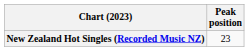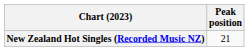 <table class="wikitable sortable plainrowheaders" style="text-align:center">
 <tr>
 <th scope="col">Chart (2023)</th>
 <th scope="col">Peak<br>position</th>
 </tr>
 <tr>
 <th scope="row">New Zealand Hot Singles (<a href='#'>Recorded Music NZ</a>)</th>
-<td>23</td>
+<td>21</td>
 </tr>
 </table>
